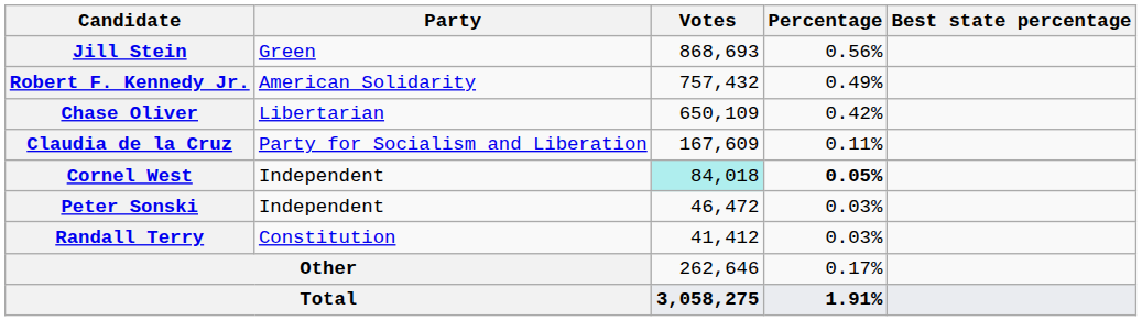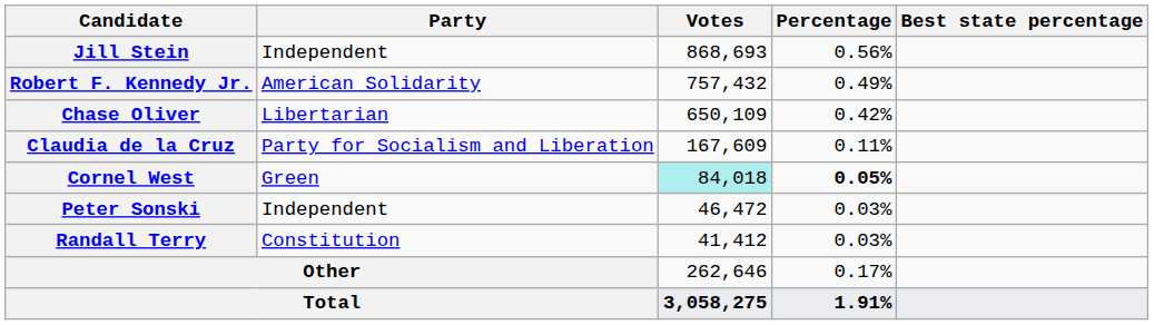 <table class="wikitable sortable"  style="text-align:right;">
 <tr>
 <th scope="col">Candidate</th>
 <th scope="col">Party</th>
 <th scope="col">Votes</th>
 <th scope="col">Percentage</th>
 <th scope="col">Best state percentage</th>
 </tr>
 <tr>
 <th scope="row"><a href='#'>Jill Stein</a></th>
-<td style="text-align:left;"><a href='#'>Green</a></td>
+<td style="text-align:left;">Independent</td>
 <td>868,693</td>
 <td>0.56%</td>
 <td></td>
 </tr>
 <tr>
 <th scope="row"><a href='#'>Robert F. Kennedy Jr.</a></th>
 <td style="text-align:left;"><a href='#'>American Solidarity</a></td>
 <td>757,432</td>
 <td>0.49%</td>
 <td></td>
 </tr>
 <tr>
 <th scope="row"><a href='#'>Chase Oliver</a></th>
 <td style="text-align:left;"><a href='#'>Libertarian</a></td>
 <td>650,109</td>
 <td>0.42%</td>
 <td></td>
 </tr>
 <tr>
 <th scope="row"><a href='#'>Claudia de la Cruz</a></th>
 <td style="text-align:left;"><a href='#'>Party for Socialism and Liberation</a></td>
 <td>167,609</td>
 <td>0.11%</td>
 <td></td>
 </tr>
 <tr>
 <th scope="row"><a href='#'>Cornel West</a></th>
-<td style="text-align:left;">Independent</td>
+<td style="text-align:left;"><a href='#'>Green</a></td>
 <td style="background: paleturquoise;">84,018</td>
 <td><strong>0.05%</strong></td>
 <td></td>
 </tr>
 <tr>
 <th scope="row"><a href='#'>Peter Sonski</a></th>
 <td style="text-align:left;">Independent</td>
 <td>46,472</td>
 <td>0.03%</td>
 <td></td>
 </tr>
 <tr>
 <th scope="row"><a href='#'>Randall Terry</a></th>
 <td style="text-align:left;"><a href='#'>Constitution</a></td>
 <td>41,412</td>
 <td>0.03%</td>
 <td></td>
 </tr>
 <tr>
 <th scope="row" colspan="2">Other</th>
 <td>262,646</td>
 <td>0.17%</td>
 <td></td>
 </tr>
 <tr style="font-weight:bold; background-color:#eaecf0;">
 <th scope="row" colspan="2">Total</th>
 <td>3,058,275</td>
 <td>1.91%</td>
 <td></td>
 </tr>
 </table>
